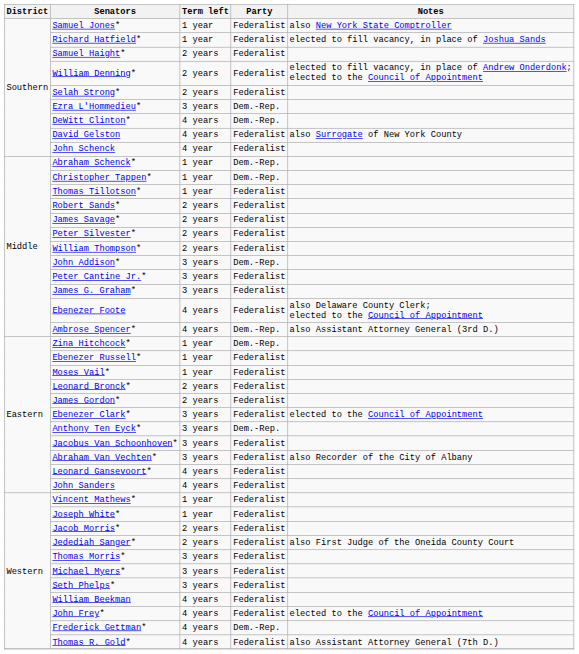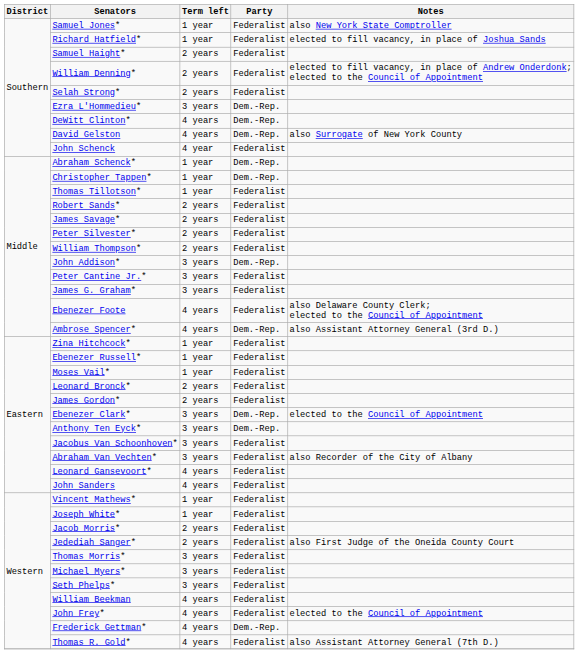 <table class=wikitable>
 <tr>
 <th>District</th>
 <th>Senators</th>
 <th>Term left</th>
 <th>Party</th>
 <th>Notes</th>
 </tr>
 <tr>
 <td rowspan="9">Southern</td>
 <td><a href='#'>Samuel Jones</a>*</td>
 <td>1 year</td>
 <td>Federalist</td>
 <td>also <a href='#'>New York State Comptroller</a></td>
 </tr>
 <tr>
 <td><a href='#'>Richard Hatfield</a>*</td>
 <td>1 year</td>
 <td>Federalist</td>
 <td>elected to fill vacancy, in place of <a href='#'>Joshua Sands</a></td>
 </tr>
 <tr>
 <td><a href='#'>Samuel Haight</a>*</td>
 <td>2 years</td>
 <td>Federalist</td>
 <td></td>
 </tr>
 <tr>
 <td><a href='#'>William Denning</a>*</td>
 <td>2 years</td>
 <td>Federalist</td>
 <td>elected to fill vacancy, in place of <a href='#'>Andrew Onderdonk</a>; <br>elected to the <a href='#'>Council of Appointment</a></td>
 </tr>
 <tr>
 <td><a href='#'>Selah Strong</a>*</td>
 <td>2 years</td>
 <td>Federalist</td>
 <td></td>
 </tr>
 <tr>
 <td><a href='#'>Ezra L'Hommedieu</a>*</td>
 <td>3 years</td>
 <td>Dem.-Rep.</td>
 <td></td>
 </tr>
 <tr>
 <td><a href='#'>DeWitt Clinton</a>*</td>
 <td>4 years</td>
 <td>Dem.-Rep.</td>
 <td></td>
 </tr>
 <tr>
 <td><a href='#'>David Gelston</a></td>
 <td>4 years</td>
-<td>Federalist</td>
+<td>Dem.-Rep.</td>
 <td>also <a href='#'>Surrogate</a> of New York County</td>
 </tr>
 <tr>
 <td><a href='#'>John Schenck</a></td>
 <td>4 year</td>
 <td>Federalist</td>
 <td></td>
 </tr>
 <tr>
 <td rowspan="12">Middle</td>
 <td><a href='#'>Abraham Schenck</a>*</td>
 <td>1 year</td>
 <td>Dem.-Rep.</td>
 <td></td>
 </tr>
 <tr>
 <td><a href='#'>Christopher Tappen</a>*</td>
 <td>1 year</td>
 <td>Dem.-Rep.</td>
 <td></td>
 </tr>
 <tr>
 <td><a href='#'>Thomas Tillotson</a>*</td>
 <td>1 year</td>
 <td>Federalist</td>
 <td></td>
 </tr>
 <tr>
 <td><a href='#'>Robert Sands</a>*</td>
 <td>2 years</td>
 <td>Federalist</td>
 <td></td>
 </tr>
 <tr>
 <td><a href='#'>James Savage</a>*</td>
 <td>2 years</td>
 <td>Federalist</td>
 <td></td>
 </tr>
 <tr>
 <td><a href='#'>Peter Silvester</a>*</td>
 <td>2 years</td>
 <td>Federalist</td>
 <td></td>
 </tr>
 <tr>
 <td><a href='#'>William Thompson</a>*</td>
 <td>2 years</td>
 <td>Federalist</td>
 <td></td>
 </tr>
 <tr>
 <td><a href='#'>John Addison</a>*</td>
 <td>3 years</td>
 <td>Dem.-Rep.</td>
 <td></td>
 </tr>
 <tr>
 <td><a href='#'>Peter Cantine Jr.</a>*</td>
 <td>3 years</td>
 <td>Federalist</td>
 <td></td>
 </tr>
 <tr>
 <td><a href='#'>James G. Graham</a>*</td>
 <td>3 years</td>
 <td>Federalist</td>
 <td></td>
 </tr>
 <tr>
 <td><a href='#'>Ebenezer Foote</a></td>
 <td>4 years</td>
 <td>Federalist</td>
 <td>also Delaware County Clerk; <br>elected to the <a href='#'>Council of Appointment</a></td>
 </tr>
 <tr>
 <td><a href='#'>Ambrose Spencer</a>*</td>
 <td>4 years</td>
 <td>Dem.-Rep.</td>
 <td>also Assistant Attorney General (3rd D.)</td>
 </tr>
 <tr>
 <td rowspan="11">Eastern</td>
 <td><a href='#'>Zina Hitchcock</a>*</td>
 <td>1 year</td>
-<td>Dem.-Rep.</td>
+<td>Federalist</td>
 <td></td>
 </tr>
 <tr>
 <td><a href='#'>Ebenezer Russell</a>*</td>
 <td>1 year</td>
 <td>Federalist</td>
 <td></td>
 </tr>
 <tr>
 <td><a href='#'>Moses Vail</a>*</td>
 <td>1 year</td>
 <td>Federalist</td>
 <td></td>
 </tr>
 <tr>
 <td><a href='#'>Leonard Bronck</a>*</td>
 <td>2 years</td>
 <td>Federalist</td>
 <td></td>
 </tr>
 <tr>
 <td><a href='#'>James Gordon</a>*</td>
 <td>2 years</td>
 <td>Federalist</td>
 <td></td>
 </tr>
 <tr>
 <td><a href='#'>Ebenezer Clark</a>*</td>
 <td>3 years</td>
-<td>Federalist</td>
+<td>Dem.-Rep.</td>
 <td>elected to the <a href='#'>Council of Appointment</a></td>
 </tr>
 <tr>
 <td><a href='#'>Anthony Ten Eyck</a>*</td>
 <td>3 years</td>
 <td>Dem.-Rep.</td>
 <td></td>
 </tr>
 <tr>
 <td nowrap><a href='#'>Jacobus Van Schoonhoven</a>*</td>
 <td>3 years</td>
 <td>Federalist</td>
 <td></td>
 </tr>
 <tr>
 <td><a href='#'>Abraham Van Vechten</a>*</td>
 <td>3 years</td>
 <td>Federalist</td>
 <td>also Recorder of the City of Albany</td>
 </tr>
 <tr>
 <td><a href='#'>Leonard Gansevoort</a>*</td>
 <td>4 years</td>
 <td>Federalist</td>
 <td></td>
 </tr>
 <tr>
 <td><a href='#'>John Sanders</a></td>
 <td>4 years</td>
 <td>Federalist</td>
 <td></td>
 </tr>
 <tr>
 <td rowspan="11">Western</td>
 <td><a href='#'>Vincent Mathews</a>*</td>
 <td>1 year</td>
 <td>Federalist</td>
 <td></td>
 </tr>
 <tr>
 <td><a href='#'>Joseph White</a>*</td>
 <td>1 year</td>
 <td>Federalist</td>
 <td></td>
 </tr>
 <tr>
 <td><a href='#'>Jacob Morris</a>*</td>
 <td>2 years</td>
 <td>Federalist</td>
 <td></td>
 </tr>
 <tr>
 <td><a href='#'>Jedediah Sanger</a>*</td>
 <td>2 years</td>
 <td>Federalist</td>
 <td>also First Judge of the Oneida County Court</td>
 </tr>
 <tr>
 <td><a href='#'>Thomas Morris</a>*</td>
 <td>3 years</td>
 <td>Federalist</td>
 <td></td>
 </tr>
 <tr>
 <td><a href='#'>Michael Myers</a>*</td>
 <td>3 years</td>
 <td>Federalist</td>
 <td></td>
 </tr>
 <tr>
 <td><a href='#'>Seth Phelps</a>*</td>
 <td>3 years</td>
 <td>Federalist</td>
 <td></td>
 </tr>
 <tr>
 <td><a href='#'>William Beekman</a></td>
 <td>4 years</td>
 <td>Federalist</td>
 <td></td>
 </tr>
 <tr>
 <td><a href='#'>John Frey</a>*</td>
 <td>4 years</td>
 <td>Federalist</td>
 <td>elected to the <a href='#'>Council of Appointment</a></td>
 </tr>
 <tr>
 <td><a href='#'>Frederick Gettman</a>*</td>
 <td>4 years</td>
 <td>Dem.-Rep.</td>
 <td></td>
 </tr>
 <tr>
 <td><a href='#'>Thomas R. Gold</a>*</td>
 <td>4 years</td>
 <td>Federalist</td>
 <td>also Assistant Attorney General (7th D.)</td>
 </tr>
 <tr>
 </tr>
 </table>
